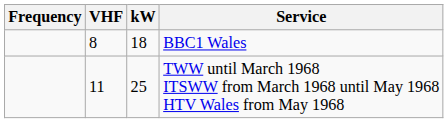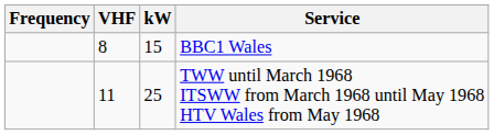 <table class="wikitable sortable">
 <tr>
 <th>Frequency</th>
 <th>VHF</th>
 <th>kW</th>
 <th>Service</th>
 </tr>
 <tr>
 <td></td>
 <td>8</td>
-<td>18</td>
+<td>15</td>
 <td><a href='#'>BBC1 Wales</a></td>
 </tr>
 <tr>
 <td></td>
 <td>11</td>
 <td>25</td>
 <td><a href='#'>TWW</a> until March 1968<br><a href='#'>ITSWW</a> from March 1968 until May 1968<br><a href='#'>HTV Wales</a> from May 1968</td>
 </tr>
 </table>
